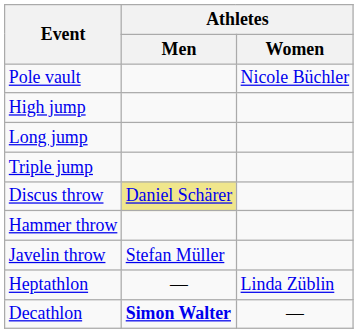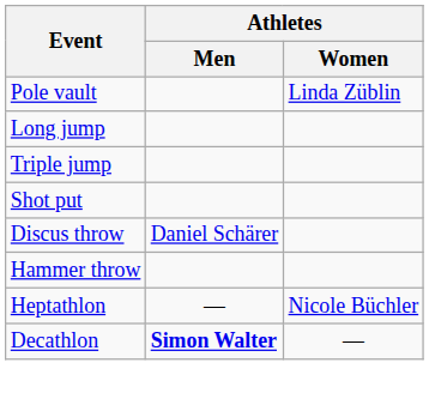 <table class=wikitable style="font-size:90%">
 <tr>
 <th rowspan=2>Event</th>
 <th colspan=2>Athletes</th>
 </tr>
 <tr>
 <th>Men</th>
 <th>Women</th>
 </tr>
 <tr>
 <td><a href='#'>Pole vault</a></td>
 <td></td>
-<td><a href='#'>Nicole Büchler</a></td>
-</tr>
-<tr>
-<td><a href='#'>High jump</a></td>
-<td></td>
-<td></td>
+<td><a href='#'>Linda Züblin</a></td>
 </tr>
 <tr>
 <td><a href='#'>Long jump</a></td>
 <td></td>
 <td></td>
 </tr>
 <tr>
 <td><a href='#'>Triple jump</a></td>
 <td></td>
 <td></td>
 </tr>
 <tr>
+<td><a href='#'>Shot put</a></td>
+<td></td>
+<td></td>
+</tr>
+<tr>
 <td><a href='#'>Discus throw</a></td>
-<td style="background: khaki;"><a href='#'>Daniel Schärer</a></td>
+<td><a href='#'>Daniel Schärer</a></td>
 <td></td>
 </tr>
 <tr>
 <td><a href='#'>Hammer throw</a></td>
 <td></td>
 <td></td>
 </tr>
 <tr>
-<td><a href='#'>Javelin throw</a></td>
-<td><a href='#'>Stefan Müller</a></td>
-<td></td>
-</tr>
-<tr>
 <td><a href='#'>Heptathlon</a></td>
 <td align=center>—</td>
-<td><a href='#'>Linda Züblin</a></td>
+<td><a href='#'>Nicole Büchler</a></td>
 </tr>
 <tr>
 <td><a href='#'>Decathlon</a></td>
 <td><strong><a href='#'>Simon Walter</a></strong></td>
 <td align=center>—</td>
 </tr>
 </table>
